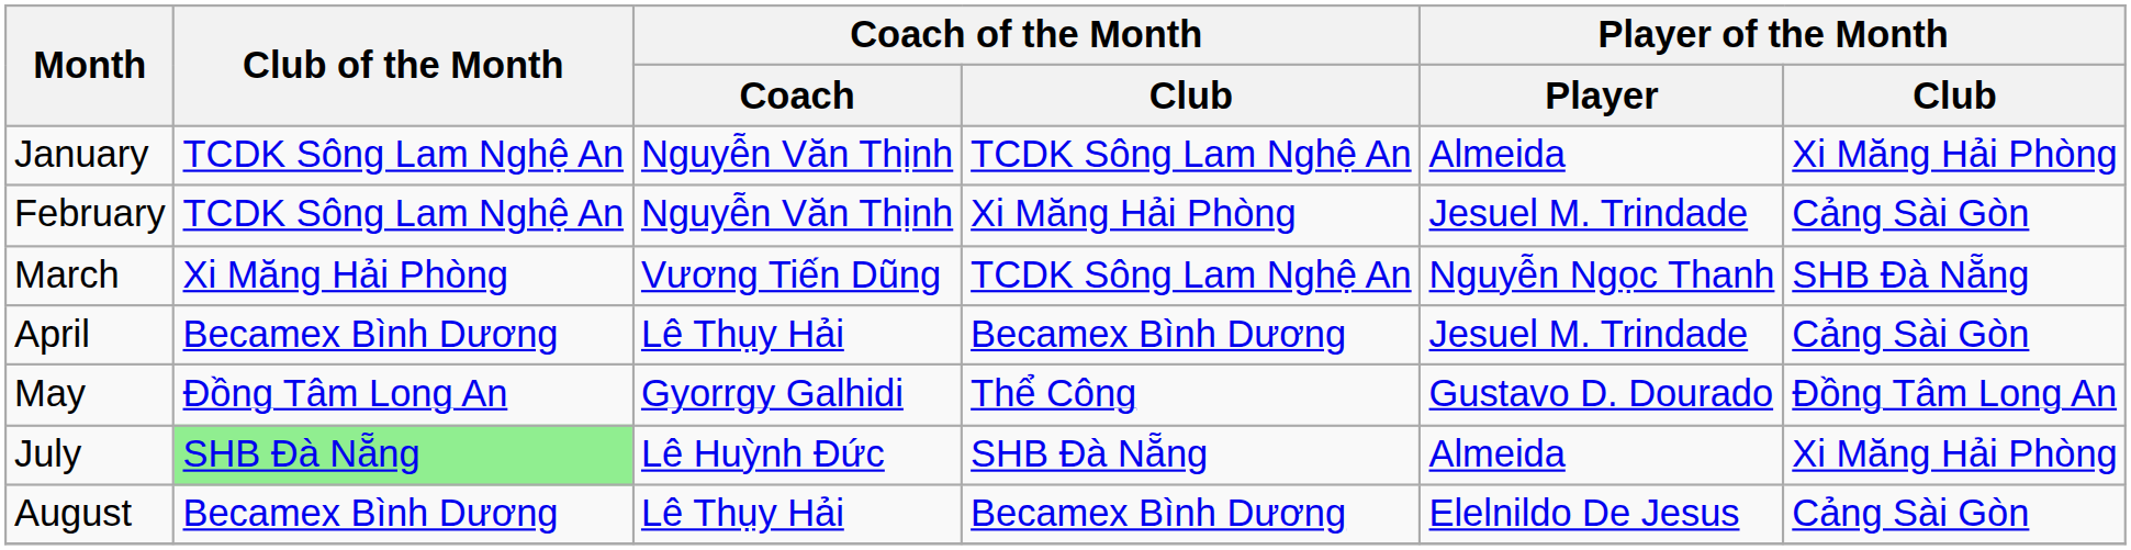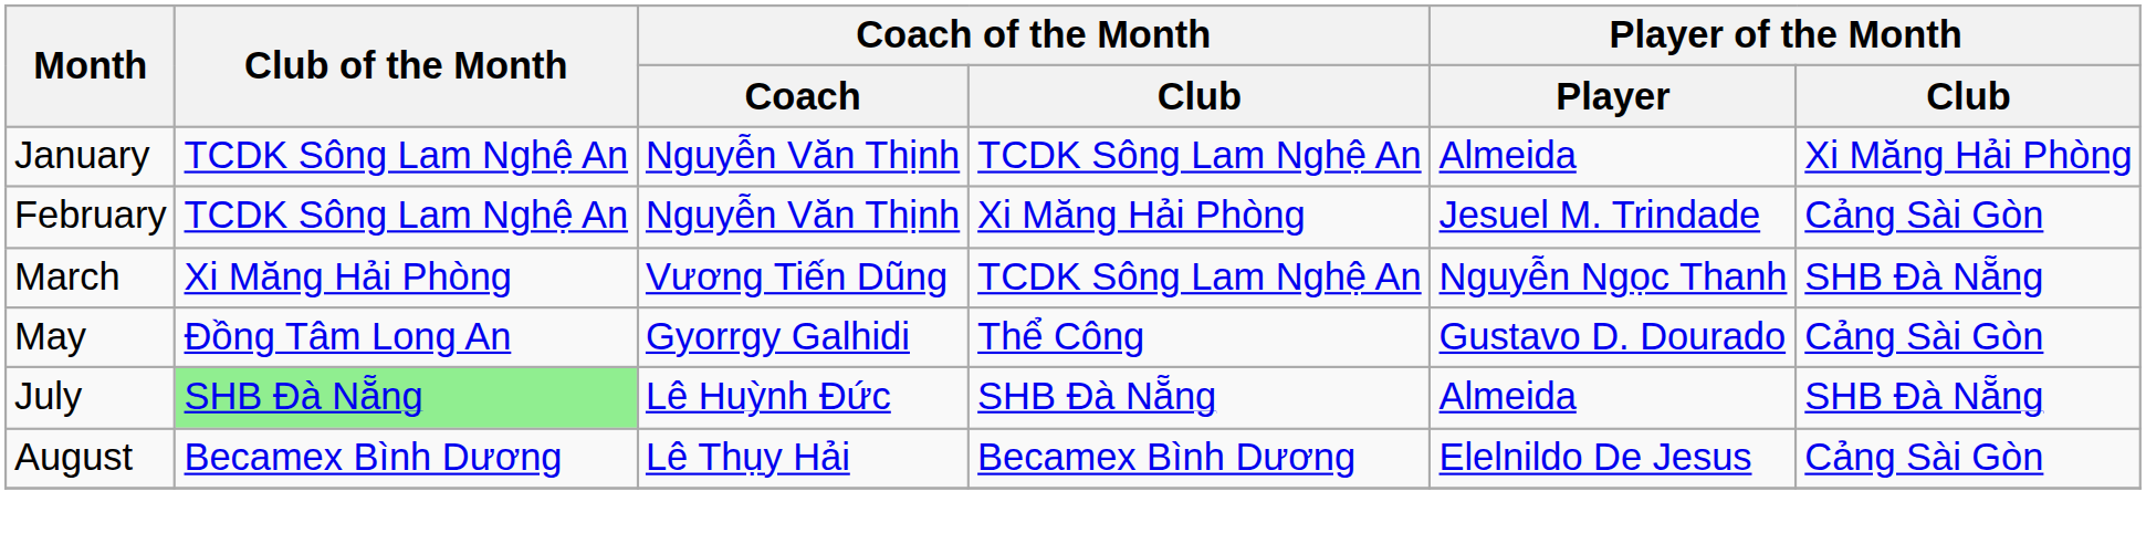 <table class="wikitable">
 <tr>
 <th rowspan="2">Month</th>
 <th rowspan="2">Club of the Month</th>
 <th colspan="2">Coach of the Month</th>
 <th colspan="2">Player of the Month</th>
 </tr>
 <tr>
 <th>Coach</th>
 <th>Club</th>
 <th>Player</th>
 <th>Club</th>
 </tr>
 <tr>
 <td>January</td>
 <td><a href='#'>TCDK Sông Lam Nghệ An</a></td>
 <td> <a href='#'>Nguyễn Văn Thịnh</a></td>
 <td><a href='#'>TCDK Sông Lam Nghệ An</a></td>
 <td> <a href='#'>Almeida</a></td>
 <td><a href='#'>Xi Măng Hải Phòng</a></td>
 </tr>
 <tr>
 <td>February</td>
 <td><a href='#'>TCDK Sông Lam Nghệ An</a></td>
 <td> <a href='#'>Nguyễn Văn Thịnh</a></td>
 <td><a href='#'>Xi Măng Hải Phòng</a></td>
 <td> <a href='#'>Jesuel M. Trindade</a></td>
 <td><a href='#'>Cảng Sài Gòn</a></td>
 </tr>
 <tr>
 <td>March</td>
 <td><a href='#'>Xi Măng Hải Phòng</a></td>
 <td> <a href='#'>Vương Tiến Dũng</a></td>
 <td><a href='#'>TCDK Sông Lam Nghệ An</a></td>
 <td> <a href='#'>Nguyễn Ngọc Thanh</a></td>
 <td><a href='#'>SHB Đà Nẵng</a></td>
 </tr>
 <tr>
-<td>April</td>
-<td><a href='#'>Becamex Bình Dương</a></td>
-<td> <a href='#'>Lê Thụy Hải</a></td>
-<td><a href='#'>Becamex Bình Dương</a></td>
-<td> <a href='#'>Jesuel M. Trindade</a></td>
-<td><a href='#'>Cảng Sài Gòn</a></td>
-</tr>
-<tr>
 <td>May</td>
 <td><a href='#'>Đồng Tâm Long An</a></td>
 <td> <a href='#'>Gyorrgy Galhidi</a></td>
 <td><a href='#'>Thể Công</a></td>
 <td> <a href='#'>Gustavo D. Dourado</a></td>
-<td><a href='#'>Đồng Tâm Long An</a></td>
+<td><a href='#'>Cảng Sài Gòn</a></td>
 </tr>
 <tr>
 <td>July</td>
 <td style="background: lightgreen;"><a href='#'>SHB Đà Nẵng</a></td>
 <td> <a href='#'>Lê Huỳnh Đức</a></td>
 <td><a href='#'>SHB Đà Nẵng</a></td>
 <td> <a href='#'>Almeida</a></td>
-<td><a href='#'>Xi Măng Hải Phòng</a></td>
+<td><a href='#'>SHB Đà Nẵng</a></td>
 </tr>
 <tr>
 <td>August</td>
 <td><a href='#'>Becamex Bình Dương</a></td>
 <td> <a href='#'>Lê Thụy Hải</a></td>
 <td><a href='#'>Becamex Bình Dương</a></td>
 <td> <a href='#'>Elelnildo De Jesus</a></td>
 <td><a href='#'>Cảng Sài Gòn</a></td>
 </tr>
 <tr>
 </tr>
 </table>
